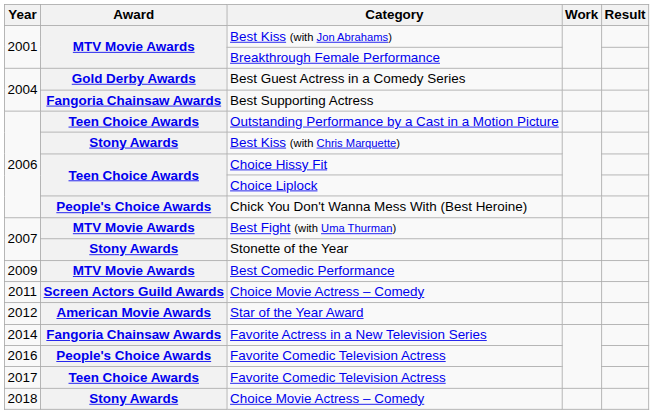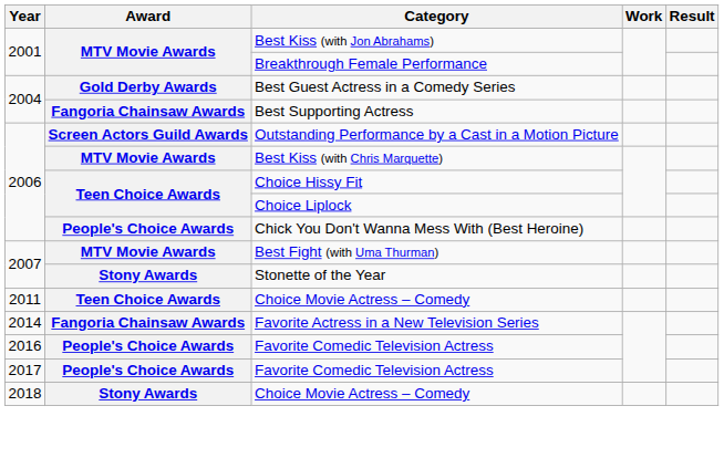 <table class="wikitable sortable plainrowheaders">
 <tr>
 <th scope="col">Year</th>
 <th scope="col">Award</th>
 <th scope="col">Category</th>
 <th scope="col">Work</th>
 <th scope="col">Result</th>
 </tr>
 <tr>
 <td rowspan="2" style="text-align:center;">2001</td>
 <th scope="row" rowspan=2><a href='#'>MTV Movie Awards</a></th>
 <td><a href='#'>Best Kiss</a> <small>(with <a href='#'>Jon Abrahams</a>)</small></td>
 <td rowspan="2"><em></em></td>
 <td></td>
 </tr>
 <tr>
 <td><a href='#'>Breakthrough Female Performance</a></td>
 <td></td>
 </tr>
 <tr>
 <td rowspan="2" style="text-align:center;">2004</td>
 <th scope="row"><a href='#'>Gold Derby Awards</a></th>
 <td>Best Guest Actress in a Comedy Series</td>
 <td><em></em></td>
 <td></td>
 </tr>
 <tr>
 <th scope="row"><a href='#'>Fangoria Chainsaw Awards</a></th>
 <td>Best Supporting Actress</td>
 <td><em></em></td>
 <td></td>
 </tr>
 <tr>
 <td rowspan="5" style="text-align:center;">2006</td>
-<th scope="row"><a href='#'>Teen Choice Awards</a></th>
+<th scope="row"><a href='#'>Screen Actors Guild Awards</a></th>
 <td><a href='#'>Outstanding Performance by a Cast in a Motion Picture</a></td>
 <td><em></em></td>
 <td></td>
 </tr>
 <tr>
-<th scope="row"><a href='#'>Stony Awards</a></th>
+<th scope="row"><a href='#'>MTV Movie Awards</a></th>
 <td><a href='#'>Best Kiss</a> <small>(with <a href='#'>Chris Marquette</a>)</small></td>
 <td rowspan="3"><em></em></td>
 <td></td>
 </tr>
 <tr>
 <th scope="row" rowspan=2><a href='#'>Teen Choice Awards</a></th>
 <td><a href='#'>Choice Hissy Fit</a></td>
 <td></td>
 </tr>
 <tr>
 <td><a href='#'>Choice Liplock</a></td>
 <td></td>
 </tr>
 <tr>
 <th scope="row"><a href='#'>People's Choice Awards</a></th>
 <td>Chick You Don't Wanna Mess With (Best Heroine)</td>
 <td><em></em></td>
 <td></td>
 </tr>
 <tr>
 <td rowspan="2" style="text-align:center;">2007</td>
 <th scope="row"><a href='#'>MTV Movie Awards</a></th>
 <td><a href='#'>Best Fight</a> <small>(with <a href='#'>Uma Thurman</a>)</small></td>
 <td><em></em></td>
 <td></td>
 </tr>
 <tr>
 <th scope="row"><a href='#'>Stony Awards</a></th>
 <td>Stonette of the Year</td>
 <td><em></em></td>
 <td></td>
 </tr>
 <tr>
-<td style="text-align:center;">2009</td>
-<th scope="row"><a href='#'>MTV Movie Awards</a></th>
-<td><a href='#'>Best Comedic Performance</a></td>
-<td><em></em></td>
-<td></td>
-</tr>
-<tr>
 <td style="text-align:center;">2011</td>
-<th scope="row"><a href='#'>Screen Actors Guild Awards</a></th>
+<th scope="row"><a href='#'>Teen Choice Awards</a></th>
 <td><a href='#'>Choice Movie Actress – Comedy</a></td>
-<td><em></em></td>
-<td></td>
-</tr>
-<tr>
-<td style="text-align:center;">2012</td>
-<th scope="row"><a href='#'>American Movie Awards</a></th>
-<td><a href='#'>Star of the Year Award</a></td>
 <td><em></em></td>
 <td></td>
 </tr>
 <tr>
 <td style="text-align:center;">2014</td>
 <th scope="row"><a href='#'>Fangoria Chainsaw Awards</a></th>
 <td><a href='#'>Favorite Actress in a New Television Series</a></td>
 <td rowspan="3"><em></em></td>
 <td></td>
 </tr>
 <tr>
 <td style="text-align:center;">2016</td>
 <th scope="row"><a href='#'>People's Choice Awards</a></th>
 <td><a href='#'>Favorite Comedic Television Actress</a></td>
 <td></td>
 </tr>
 <tr>
 <td style="text-align:center;">2017</td>
-<th scope="row"><a href='#'>Teen Choice Awards</a></th>
+<th scope="row"><a href='#'>People's Choice Awards</a></th>
 <td><a href='#'>Favorite Comedic Television Actress</a></td>
 <td></td>
 </tr>
 <tr>
 <td style="text-align:center;">2018</td>
 <th scope="row"><a href='#'>Stony Awards</a></th>
 <td><a href='#'>Choice Movie Actress – Comedy</a></td>
 <td><em></em></td>
 <td></td>
 </tr>
 </table>
